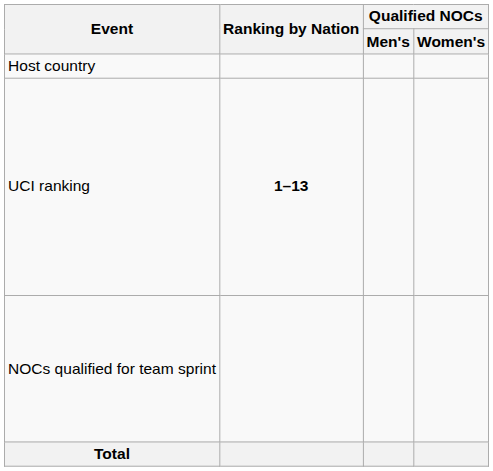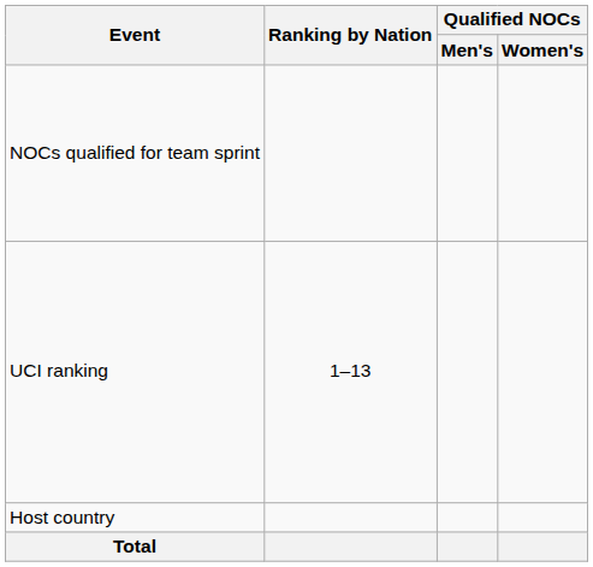 <table class="wikitable">
 <tr>
 <th rowspan=2>Event</th>
 <th rowspan=2>Ranking by Nation</th>
 <th colspan=2>Qualified NOCs</th>
 </tr>
 <tr>
 <th>Men's</th>
 <th>Women's</th>
 </tr>
 <tr>
+<td>NOCs qualified for team sprint</td>
+<td style="text-align:center;"></td>
+<td><br><br><br><br><br><br><br><br></td>
+<td><br><br><br><br><br><br><br><br></td>
+</tr>
+<tr>
+<td>UCI ranking</td>
+<td style="text-align:center;">1–13</td>
+<td><br><br><br><br><br><br><br><br><br><br><br><br></td>
+<td><br><br><br><br><br><br><br><br><br><br><br><br></td>
+</tr>
+<tr>
 <td>Host country</td>
 <td></td>
 <td></td>
 <td></td>
-</tr>
-<tr>
-<td>UCI ranking</td>
-<td style="text-align:center;"><strong>1–13</strong></td>
-<td><br><br><br><br><br><br><br><br><br><br><br><br></td>
-<td><br><br><br><br><br><br><br><br><br><br><br><br></td>
-</tr>
-<tr>
-<td>NOCs qualified for team sprint</td>
-<td style="text-align:center;"></td>
-<td><br><br><br><br><br><br><br><br></td>
-<td><br><br><br><br><br><br><br><br></td>
 </tr>
 <tr>
 <th>Total</th>
 <th></th>
 <th></th>
 <th></th>
 </tr>
 </table>
